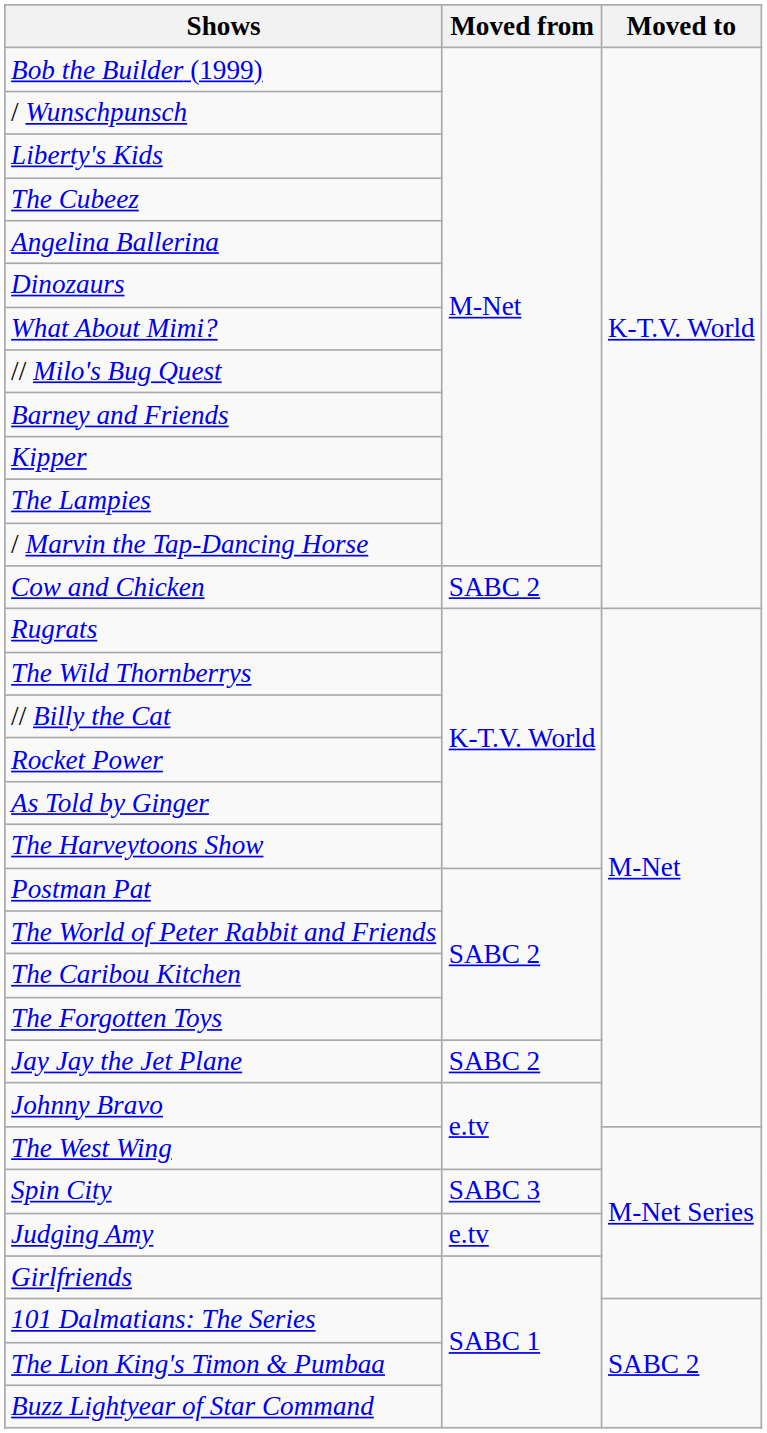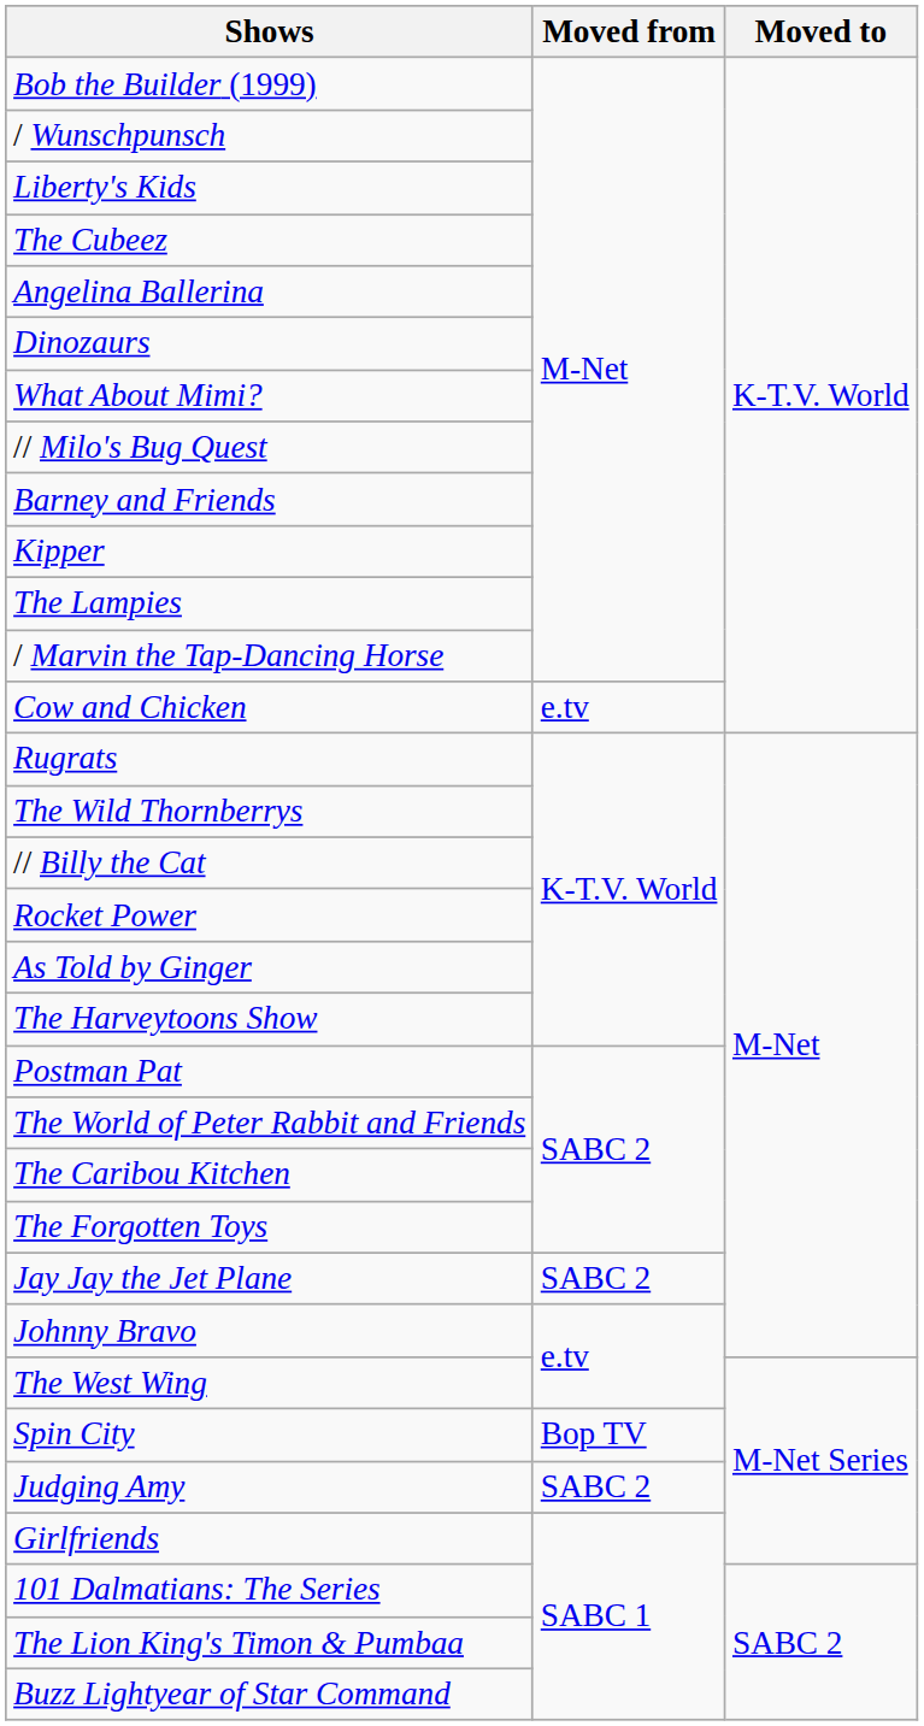 <table class="wikitable">
 <tr>
 <th>Shows</th>
 <th>Moved from</th>
 <th>Moved to</th>
 </tr>
 <tr>
 <td> <a href='#'><em>Bob the Builder</em> (1999)</a></td>
 <td rowspan=12><a href='#'>M-Net</a></td>
 <td rowspan=13><a href='#'>K-T.V. World</a></td>
 </tr>
 <tr>
 <td>/ <em><a href='#'>Wunschpunsch</a></em></td>
 </tr>
 <tr>
 <td> <em><a href='#'>Liberty's Kids</a></em></td>
 </tr>
 <tr>
 <td> <em><a href='#'>The Cubeez</a></em></td>
 </tr>
 <tr>
 <td> <em><a href='#'>Angelina Ballerina</a></em></td>
 </tr>
 <tr>
 <td> <em><a href='#'>Dinozaurs</a></em></td>
 </tr>
 <tr>
 <td> <em><a href='#'>What About Mimi?</a></em></td>
 </tr>
 <tr>
 <td>// <em><a href='#'>Milo's Bug Quest</a></em></td>
 </tr>
 <tr>
 <td> <em><a href='#'>Barney and Friends</a></em></td>
 </tr>
 <tr>
 <td> <em><a href='#'>Kipper</a></em></td>
 </tr>
 <tr>
 <td> <em><a href='#'>The Lampies</a></em></td>
 </tr>
 <tr>
 <td>/ <em><a href='#'>Marvin the Tap-Dancing Horse</a></em></td>
 </tr>
 <tr>
 <td> <em><a href='#'>Cow and Chicken</a></em></td>
-<td><a href='#'>SABC 2</a></td>
+<td><a href='#'>e.tv</a></td>
 </tr>
 <tr>
 <td> <em><a href='#'>Rugrats</a></em></td>
 <td rowspan=6><a href='#'>K-T.V. World</a></td>
 <td rowspan=12><a href='#'>M-Net</a></td>
 </tr>
 <tr>
 <td> <em><a href='#'>The Wild Thornberrys</a></em></td>
 </tr>
 <tr>
 <td>// <em><a href='#'>Billy the Cat</a></em></td>
 </tr>
 <tr>
 <td> <em><a href='#'>Rocket Power</a></em></td>
 </tr>
 <tr>
 <td> <em><a href='#'>As Told by Ginger</a></em></td>
 </tr>
 <tr>
 <td> <em><a href='#'>The Harveytoons Show</a></em></td>
 </tr>
 <tr>
 <td> <em><a href='#'>Postman Pat</a></em></td>
 <td rowspan=4><a href='#'>SABC 2</a></td>
 </tr>
 <tr>
 <td> <em><a href='#'>The World of Peter Rabbit and Friends</a></em></td>
 </tr>
 <tr>
 <td> <em><a href='#'>The Caribou Kitchen</a></em></td>
 </tr>
 <tr>
 <td> <em><a href='#'>The Forgotten Toys</a></em></td>
 </tr>
 <tr>
 <td> <em><a href='#'>Jay Jay the Jet Plane</a></em></td>
 <td><a href='#'>SABC 2</a></td>
 </tr>
 <tr>
 <td> <em><a href='#'>Johnny Bravo</a></em></td>
 <td rowspan=2><a href='#'>e.tv</a></td>
 </tr>
 <tr>
 <td> <em><a href='#'>The West Wing</a></em></td>
 <td rowspan=4><a href='#'>M-Net Series</a></td>
 </tr>
 <tr>
 <td> <em><a href='#'>Spin City</a></em></td>
-<td><a href='#'>SABC 3</a></td>
+<td><a href='#'>Bop TV</a></td>
 </tr>
 <tr>
 <td> <em><a href='#'>Judging Amy</a></em></td>
-<td><a href='#'>e.tv</a></td>
+<td><a href='#'>SABC 2</a></td>
 </tr>
 <tr>
 <td> <em><a href='#'>Girlfriends</a></em></td>
 <td rowspan=4><a href='#'>SABC 1</a></td>
 </tr>
 <tr>
 <td> <em><a href='#'>101 Dalmatians: The Series</a></em></td>
 <td rowspan=3><a href='#'>SABC 2</a></td>
 </tr>
 <tr>
 <td> <em><a href='#'>The Lion King's Timon & Pumbaa</a></em></td>
 </tr>
 <tr>
 <td> <em><a href='#'>Buzz Lightyear of Star Command</a></em></td>
 </tr>
 </table>
